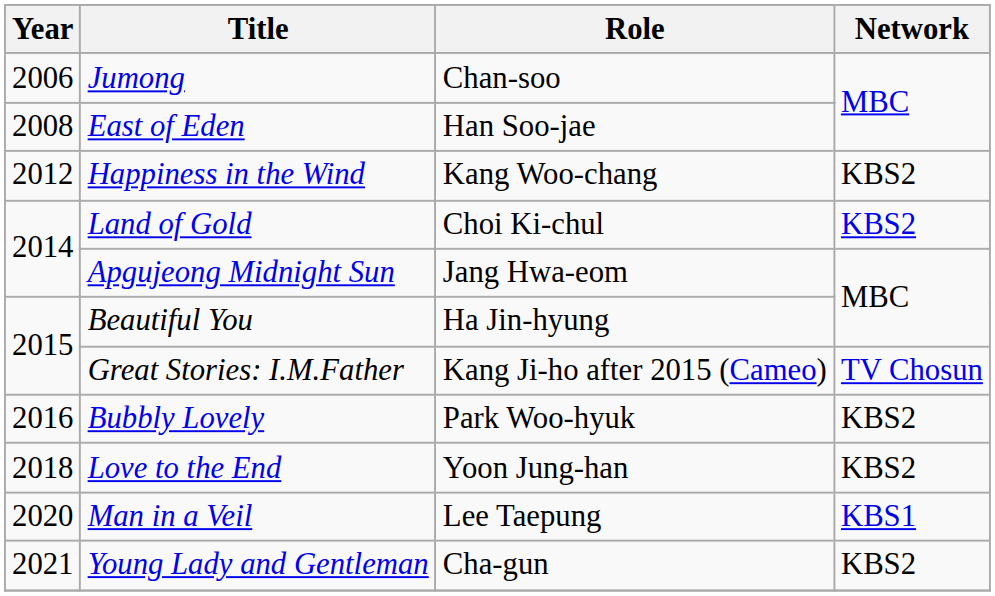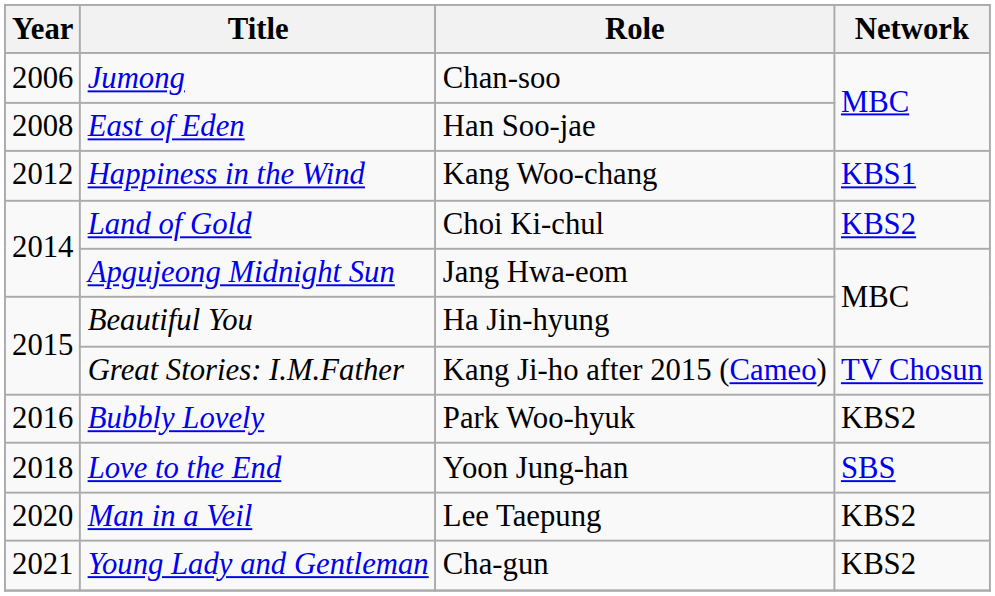 <table class="wikitable">
 <tr>
 <th>Year</th>
 <th>Title</th>
 <th>Role</th>
 <th>Network</th>
 </tr>
 <tr>
 <td>2006</td>
 <td><em><a href='#'>Jumong</a></em></td>
 <td>Chan-soo</td>
 <td rowspan=2><a href='#'>MBC</a></td>
 </tr>
 <tr>
 <td>2008</td>
 <td><em><a href='#'>East of Eden</a></em></td>
 <td>Han Soo-jae</td>
 </tr>
 <tr>
 <td>2012</td>
 <td><em><a href='#'>Happiness in the Wind</a></em></td>
 <td>Kang Woo-chang</td>
-<td>KBS2</td>
+<td><a href='#'>KBS1</a></td>
 </tr>
 <tr>
 <td rowspan="2">2014</td>
 <td><em><a href='#'>Land of Gold</a></em></td>
 <td>Choi Ki-chul</td>
 <td><a href='#'>KBS2</a></td>
 </tr>
 <tr>
 <td><em><a href='#'>Apgujeong Midnight Sun</a></em></td>
 <td>Jang Hwa-eom</td>
 <td rowspan=2>MBC</td>
 </tr>
 <tr>
 <td rowspan="2">2015</td>
 <td><em>Beautiful You</em></td>
 <td>Ha Jin-hyung</td>
 </tr>
 <tr>
 <td><em>Great Stories: I.M.Father</em></td>
 <td>Kang Ji-ho after 2015 (<a href='#'>Cameo</a>)</td>
 <td><a href='#'>TV Chosun</a></td>
 </tr>
 <tr>
 <td>2016</td>
 <td><em><a href='#'>Bubbly Lovely</a></em></td>
 <td>Park Woo-hyuk</td>
 <td>KBS2</td>
 </tr>
 <tr>
 <td>2018</td>
 <td><em><a href='#'>Love to the End</a></em></td>
 <td>Yoon Jung-han</td>
-<td>KBS2</td>
+<td><a href='#'>SBS</a></td>
 </tr>
 <tr>
 <td>2020</td>
 <td><em><a href='#'>Man in a Veil</a></em></td>
 <td>Lee Taepung</td>
-<td><a href='#'>KBS1</a></td>
+<td>KBS2</td>
 </tr>
 <tr>
 <td>2021</td>
 <td><em><a href='#'>Young Lady and Gentleman</a></em></td>
 <td>Cha-gun</td>
 <td>KBS2</td>
 </tr>
 <tr>
 </tr>
 </table>
